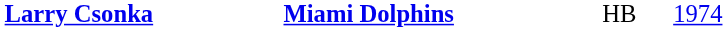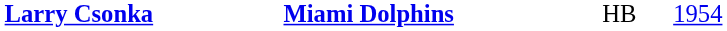 <table style="border:'1' 'solid' 'gray' " width="500">
 <tr>
 </tr>
 <tr>
 <td><strong><a href='#'>Larry Csonka</a></strong></td>
 <td><strong><a href='#'>Miami Dolphins</a></strong></td>
 <td>HB</td>
-<td><a href='#'>1974</a></td>
+<td><a href='#'>1954</a></td>
 </tr>
 </table>
